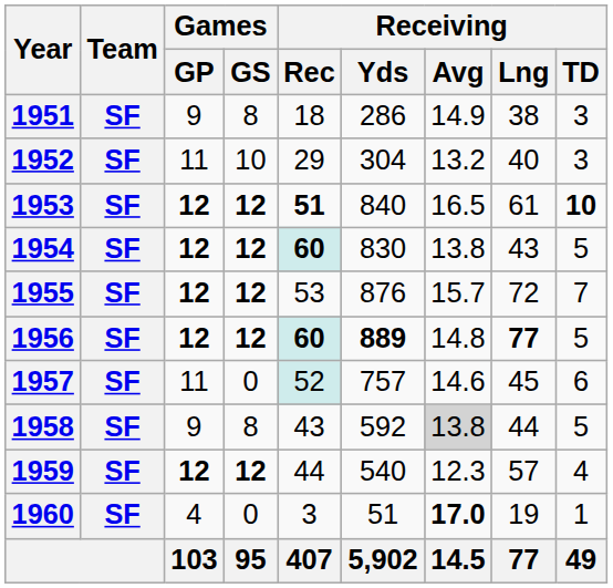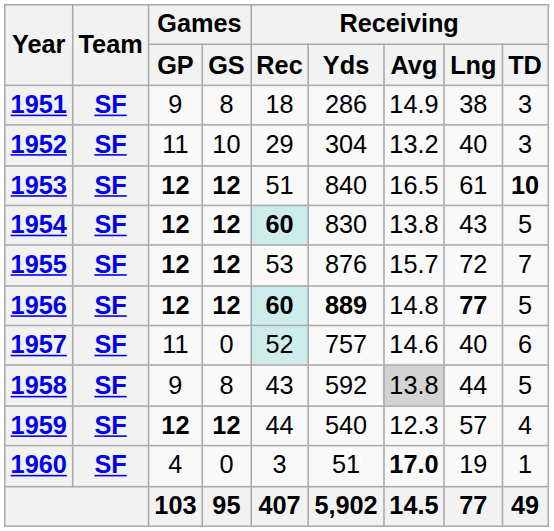 <table class="wikitable" style="text-align:center;">
 <tr>
 <th rowspan="2">Year</th>
 <th rowspan="2">Team</th>
 <th colspan="2">Games</th>
 <th colspan="5">Receiving</th>
 </tr>
 <tr>
 <th>GP</th>
 <th>GS</th>
 <th>Rec</th>
 <th>Yds</th>
 <th>Avg</th>
 <th>Lng</th>
 <th>TD</th>
 </tr>
 <tr>
 <th><a href='#'>1951</a></th>
 <th><a href='#'>SF</a></th>
 <td>9</td>
 <td>8</td>
 <td>18</td>
 <td>286</td>
 <td>14.9</td>
 <td>38</td>
 <td>3</td>
 </tr>
 <tr>
 <th><a href='#'>1952</a></th>
 <th><a href='#'>SF</a></th>
 <td>11</td>
 <td>10</td>
 <td>29</td>
 <td>304</td>
 <td>13.2</td>
 <td>40</td>
 <td>3</td>
 </tr>
 <tr>
 <th><a href='#'>1953</a></th>
 <th><a href='#'>SF</a></th>
 <td><strong>12</strong></td>
 <td><strong>12</strong></td>
-<td><strong>51</strong></td>
+<td>51</td>
 <td>840</td>
 <td>16.5</td>
 <td>61</td>
 <td><strong>10</strong></td>
 </tr>
 <tr>
 <th><a href='#'>1954</a></th>
 <th><a href='#'>SF</a></th>
 <td><strong>12</strong></td>
 <td><strong>12</strong></td>
 <td style="background:#cfecec;"><strong>60</strong></td>
 <td>830</td>
 <td>13.8</td>
 <td>43</td>
 <td>5</td>
 </tr>
 <tr>
 <th><a href='#'>1955</a></th>
 <th><a href='#'>SF</a></th>
 <td><strong>12</strong></td>
 <td><strong>12</strong></td>
 <td>53</td>
 <td>876</td>
 <td>15.7</td>
 <td>72</td>
 <td>7</td>
 </tr>
 <tr>
 <th><a href='#'>1956</a></th>
 <th><a href='#'>SF</a></th>
 <td><strong>12</strong></td>
 <td><strong>12</strong></td>
 <td style="background:#cfecec;"><strong>60</strong></td>
 <td><strong>889</strong></td>
 <td>14.8</td>
 <td><strong>77</strong></td>
 <td>5</td>
 </tr>
 <tr>
 <th><a href='#'>1957</a></th>
 <th><a href='#'>SF</a></th>
 <td>11</td>
 <td>0</td>
 <td style="background:#cfecec;">52</td>
 <td>757</td>
 <td>14.6</td>
-<td>45</td>
+<td>40</td>
 <td>6</td>
 </tr>
 <tr>
 <th><a href='#'>1958</a></th>
 <th><a href='#'>SF</a></th>
 <td>9</td>
 <td>8</td>
 <td>43</td>
 <td>592</td>
 <td style="background: lightgrey;">13.8</td>
 <td>44</td>
 <td>5</td>
 </tr>
 <tr>
 <th><a href='#'>1959</a></th>
 <th><a href='#'>SF</a></th>
 <td><strong>12</strong></td>
 <td><strong>12</strong></td>
 <td>44</td>
 <td>540</td>
 <td>12.3</td>
 <td>57</td>
 <td>4</td>
 </tr>
 <tr>
 <th><a href='#'>1960</a></th>
 <th><a href='#'>SF</a></th>
 <td>4</td>
 <td>0</td>
 <td>3</td>
 <td>51</td>
 <td><strong>17.0</strong></td>
 <td>19</td>
 <td>1</td>
 </tr>
 <tr>
 <th colspan="2"></th>
 <th>103</th>
 <th>95</th>
 <th>407</th>
 <th>5,902</th>
 <th>14.5</th>
 <th>77</th>
 <th>49</th>
 </tr>
 </table>
